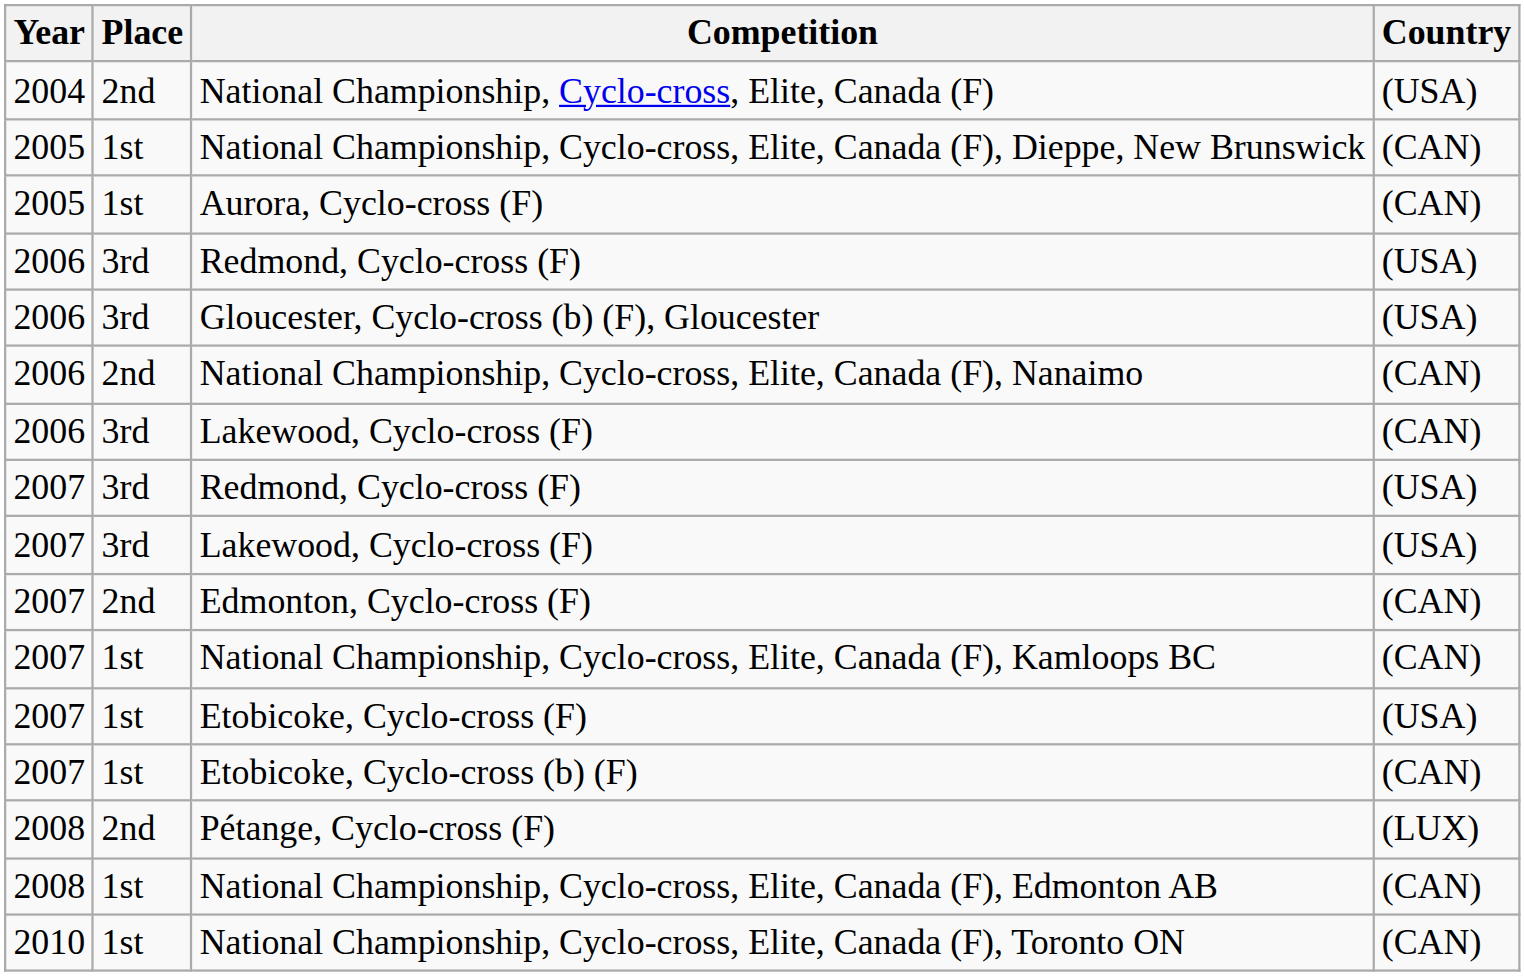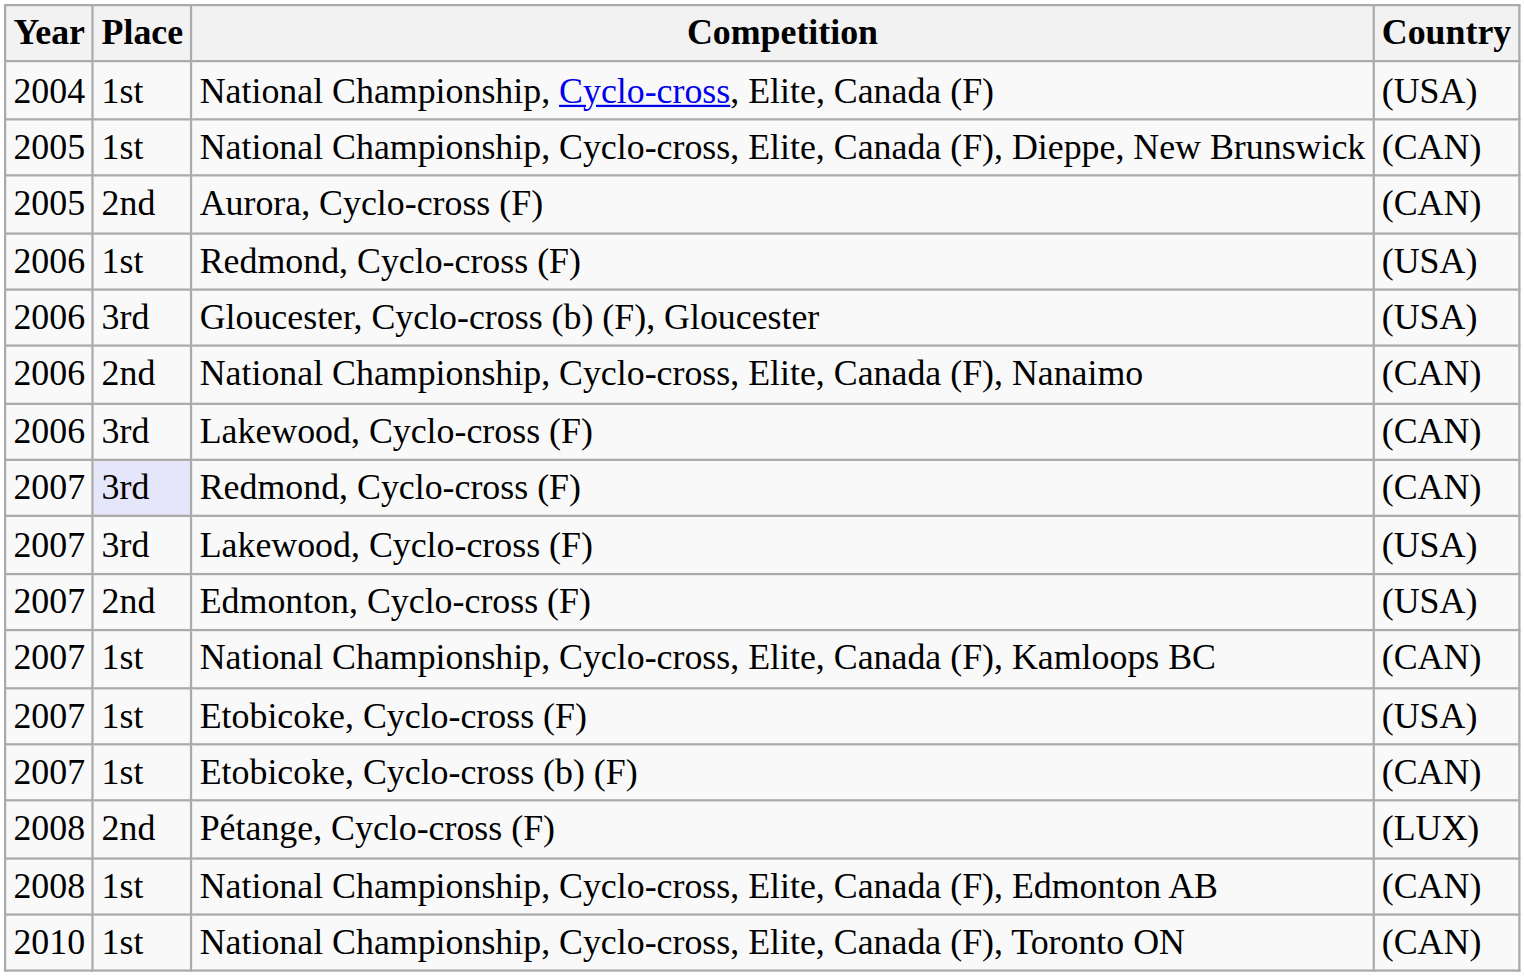 <table class="wikitable">
 <tr>
 <th>Year</th>
 <th>Place</th>
 <th>Competition</th>
 <th>Country</th>
 </tr>
 <tr>
 <td>2004</td>
-<td>2nd</td>
+<td>1st</td>
 <td>National Championship, <a href='#'>Cyclo-cross</a>, Elite, Canada (F)</td>
 <td>(USA)</td>
 </tr>
 <tr>
 <td>2005</td>
 <td>1st</td>
 <td>National Championship, Cyclo-cross, Elite, Canada (F), Dieppe, New Brunswick</td>
 <td>(CAN)</td>
 </tr>
 <tr>
 <td>2005</td>
-<td>1st</td>
+<td>2nd</td>
 <td>Aurora, Cyclo-cross (F)</td>
 <td>(CAN)</td>
 </tr>
 <tr>
 <td>2006</td>
-<td>3rd</td>
+<td>1st</td>
 <td>Redmond, Cyclo-cross (F)</td>
 <td>(USA)</td>
 </tr>
 <tr>
 <td>2006</td>
 <td>3rd</td>
 <td>Gloucester, Cyclo-cross (b) (F), Gloucester</td>
 <td>(USA)</td>
 </tr>
 <tr>
 <td>2006</td>
 <td>2nd</td>
 <td>National Championship, Cyclo-cross, Elite, Canada (F), Nanaimo</td>
 <td>(CAN)</td>
 </tr>
 <tr>
 <td>2006</td>
 <td>3rd</td>
 <td>Lakewood, Cyclo-cross (F)</td>
 <td>(CAN)</td>
 </tr>
 <tr>
 <td>2007</td>
-<td>3rd</td>
+<td style="background: lavender;">3rd</td>
 <td>Redmond, Cyclo-cross (F)</td>
-<td>(USA)</td>
+<td>(CAN)</td>
 </tr>
 <tr>
 <td>2007</td>
 <td>3rd</td>
 <td>Lakewood, Cyclo-cross (F)</td>
 <td>(USA)</td>
 </tr>
 <tr>
 <td>2007</td>
 <td>2nd</td>
 <td>Edmonton, Cyclo-cross (F)</td>
-<td>(CAN)</td>
+<td>(USA)</td>
 </tr>
 <tr>
 <td>2007</td>
 <td>1st</td>
 <td>National Championship, Cyclo-cross, Elite, Canada (F), Kamloops BC</td>
 <td>(CAN)</td>
 </tr>
 <tr>
 <td>2007</td>
 <td>1st</td>
 <td>Etobicoke, Cyclo-cross (F)</td>
 <td>(USA)</td>
 </tr>
 <tr>
 <td>2007</td>
 <td>1st</td>
 <td>Etobicoke, Cyclo-cross (b) (F)</td>
 <td>(CAN)</td>
 </tr>
 <tr>
 <td>2008</td>
 <td>2nd</td>
 <td>Pétange, Cyclo-cross (F)</td>
 <td>(LUX)</td>
 </tr>
 <tr>
 <td>2008</td>
 <td>1st</td>
 <td>National Championship, Cyclo-cross, Elite, Canada (F), Edmonton AB</td>
 <td>(CAN)</td>
 </tr>
 <tr>
 <td>2010</td>
 <td>1st</td>
 <td>National Championship, Cyclo-cross, Elite, Canada (F), Toronto ON</td>
 <td>(CAN)</td>
 </tr>
 </table>
